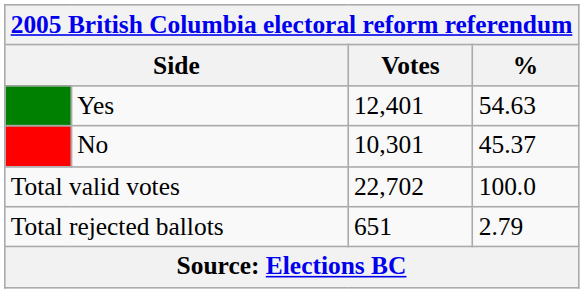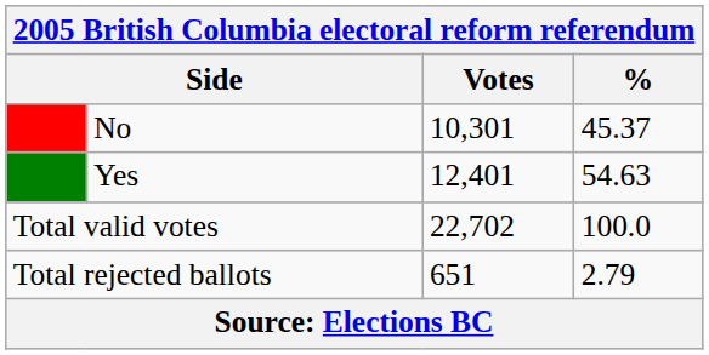 <table class="wikitable">
 <tr>
 <th colspan="4"><a href='#'>2005 British Columbia electoral reform referendum</a></th>
 </tr>
 <tr>
 <th colspan="2">Side</th>
 <th>Votes</th>
 <th>%</th>
 </tr>
 <tr>
+<td bgcolor="red"></td>
+<td>No</td>
+<td>10,301</td>
+<td>45.37</td>
+</tr>
+<tr>
 <td bgcolor="green"></td>
 <td>Yes</td>
 <td>12,401</td>
 <td>54.63</td>
-</tr>
-<tr>
-<td bgcolor="red"></td>
-<td>No</td>
-<td>10,301</td>
-<td>45.37</td>
 </tr>
 <tr>
 <td colspan="2">Total valid votes</td>
 <td>22,702</td>
 <td>100.0</td>
 </tr>
 <tr>
 <td colspan="2">Total rejected ballots</td>
 <td>651</td>
 <td>2.79</td>
 </tr>
 <tr>
 <th colspan="4">Source: <a href='#'>Elections BC</a></th>
 </tr>
 </table>
